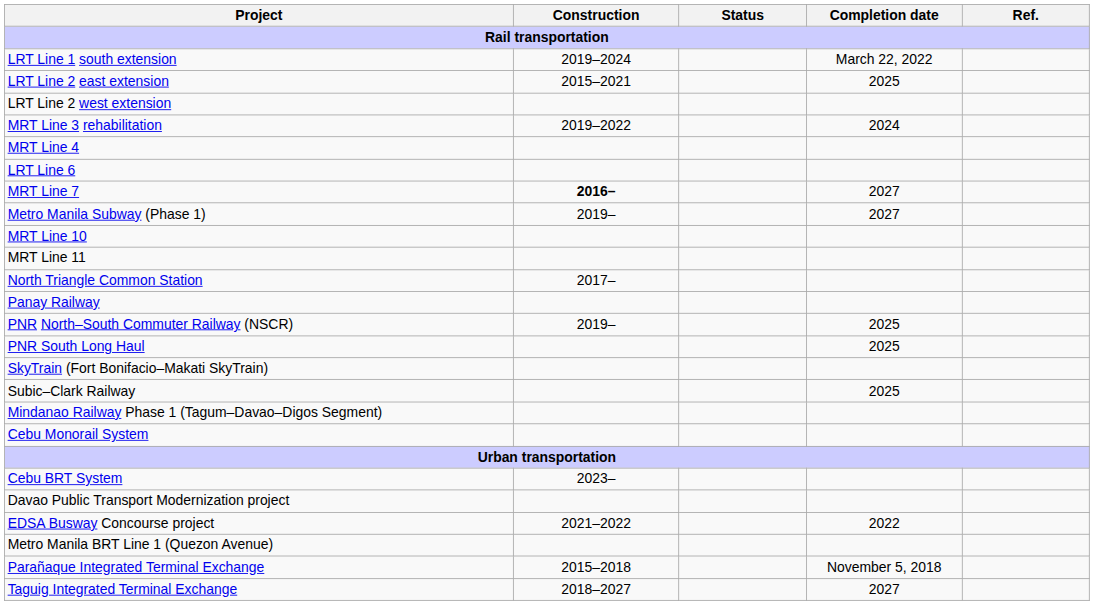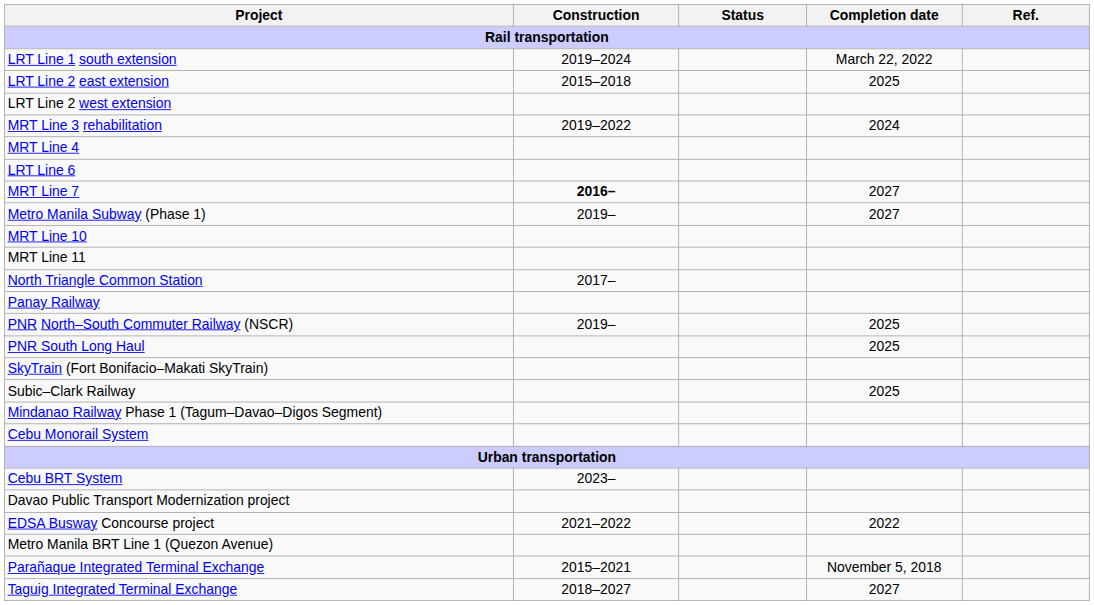 <table class="wikitable">
 <tr>
 <th scope="col" style="width:20%;">Project</th>
 <th scope="col" style="width:5%;">Construction</th>
 <th scope="col" style="width:5%;">Status</th>
 <th scope="col" style="width:5%;">Completion date</th>
 <th scope="col" style="width:5%;">Ref.</th>
 </tr>
 <tr>
 <th colspan="5" style="background-color:#ccccff;">Rail transportation</th>
 </tr>
 <tr>
 <td><a href='#'>LRT Line 1</a> <a href='#'>south extension</a></td>
 <td style="text-align:center;">2019–2024</td>
 <td></td>
 <td style="text-align:center;">March 22, 2022 </td>
 <td></td>
 </tr>
 <tr>
 <td><a href='#'>LRT Line 2</a> <a href='#'>east extension</a></td>
-<td style="text-align:center;">2015–2021</td>
+<td style="text-align:center;">2015–2018</td>
 <td></td>
 <td style="text-align:center;">2025</td>
 <td></td>
 </tr>
 <tr>
 <td>LRT Line 2 <a href='#'>west extension</a></td>
 <td style="text-align:center;"></td>
 <td></td>
 <td style="text-align:center;"></td>
 <td></td>
 </tr>
 <tr>
 <td><a href='#'>MRT Line 3</a> <a href='#'>rehabilitation</a></td>
 <td style="text-align:center;">2019–2022</td>
 <td></td>
 <td style="text-align:center;">2024</td>
 <td></td>
 </tr>
 <tr>
 <td><a href='#'>MRT Line 4</a></td>
 <td style="text-align:center;"></td>
 <td></td>
 <td style="text-align:center;"></td>
 <td></td>
 </tr>
 <tr>
 <td><a href='#'>LRT Line 6</a></td>
 <td style="text-align:center;"></td>
 <td></td>
 <td style="text-align:center;"></td>
 <td></td>
 </tr>
 <tr>
 <td><a href='#'>MRT Line 7</a></td>
 <td style="text-align:center;"><strong>2016–</strong></td>
 <td></td>
 <td style="text-align:center;">2027</td>
 <td></td>
 </tr>
 <tr>
 <td><a href='#'>Metro Manila Subway</a> (Phase 1)</td>
 <td style="text-align:center;">2019–</td>
 <td></td>
 <td style="text-align:center;">2027</td>
 <td></td>
 </tr>
 <tr>
 <td><a href='#'>MRT Line 10</a></td>
 <td style="text-align:center;"></td>
 <td></td>
 <td style="text-align:center;"></td>
 <td></td>
 </tr>
 <tr>
 <td>MRT Line 11</td>
 <td style="text-align:center;"></td>
 <td></td>
 <td style="text-align:center;"></td>
 <td></td>
 </tr>
 <tr>
 <td><a href='#'>North Triangle Common Station</a></td>
 <td style="text-align:center;">2017–</td>
 <td></td>
 <td style="text-align:center;"></td>
 <td></td>
 </tr>
 <tr>
 <td><a href='#'>Panay Railway</a></td>
 <td style="text-align:center;"></td>
 <td></td>
 <td style="text-align:center;"></td>
 <td></td>
 </tr>
 <tr>
 <td><a href='#'>PNR</a> <a href='#'>North–South Commuter Railway</a> (NSCR)</td>
 <td style="text-align:center;">2019–</td>
 <td></td>
 <td style="text-align:center;">2025</td>
 <td></td>
 </tr>
 <tr>
 <td><a href='#'>PNR South Long Haul</a></td>
 <td style="text-align:center;"></td>
 <td></td>
 <td style="text-align:center;">2025</td>
 <td></td>
 </tr>
 <tr>
 <td><a href='#'>SkyTrain</a> (Fort Bonifacio–Makati SkyTrain)</td>
 <td style="text-align:center;"></td>
 <td></td>
 <td style="text-align:center;"></td>
 <td></td>
 </tr>
 <tr>
 <td>Subic–Clark Railway</td>
 <td style="text-align:center;"></td>
 <td></td>
 <td style="text-align:center;">2025</td>
 <td></td>
 </tr>
 <tr>
 <td><a href='#'>Mindanao Railway</a> Phase 1 (Tagum–Davao–Digos Segment)</td>
 <td style="text-align:center;"></td>
 <td></td>
 <td style="text-align:center;"></td>
 <td></td>
 </tr>
 <tr>
 <td><a href='#'>Cebu Monorail System</a></td>
 <td style="text-align:center;"></td>
 <td></td>
 <td style="text-align:center;"></td>
 <td></td>
 </tr>
 <tr>
 <th colspan="5" style="background-color:#ccccff;">Urban transportation</th>
 </tr>
 <tr>
 <td><a href='#'>Cebu BRT System</a></td>
 <td style="text-align:center;">2023–</td>
 <td></td>
 <td></td>
 <td></td>
 </tr>
 <tr>
 <td>Davao Public Transport Modernization project</td>
 <td></td>
 <td></td>
 <td></td>
 <td></td>
 </tr>
 <tr>
 <td><a href='#'>EDSA Busway</a> Concourse project</td>
 <td style="text-align:center;">2021–2022</td>
 <td></td>
 <td style="text-align:center;">2022</td>
 <td></td>
 </tr>
 <tr>
 <td>Metro Manila BRT Line 1 (Quezon Avenue)</td>
 <td style="text-align:center;"></td>
 <td></td>
 <td></td>
 <td></td>
 </tr>
 <tr>
 <td><a href='#'>Parañaque Integrated Terminal Exchange</a></td>
-<td style="text-align:center;">2015–2018</td>
+<td style="text-align:center;">2015–2021</td>
 <td></td>
 <td style="text-align:center;">November 5, 2018</td>
 <td></td>
 </tr>
 <tr>
 <td><a href='#'>Taguig Integrated Terminal Exchange</a></td>
 <td style="text-align:center;">2018–2027</td>
 <td></td>
 <td style="text-align:center;">2027</td>
 <td></td>
 </tr>
 </table>
